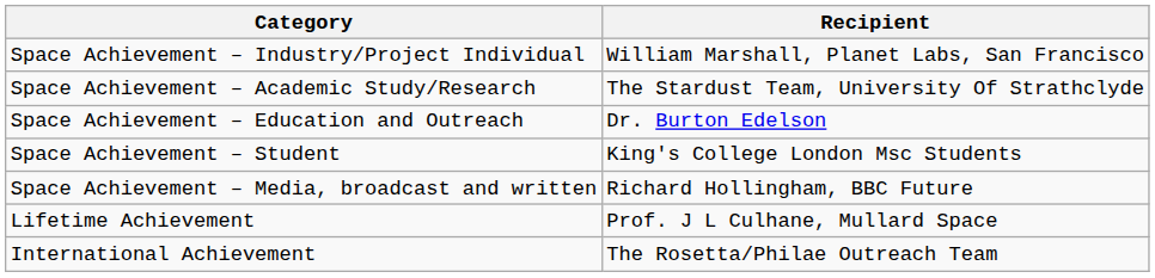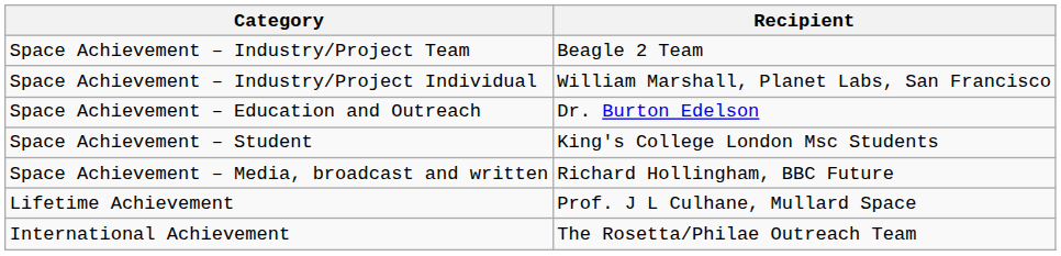 <table class="wikitable">
 <tr>
 <th>Category</th>
 <th>Recipient</th>
 </tr>
 <tr>
+<td>Space Achievement – Industry/Project Team</td>
+<td>Beagle 2 Team</td>
+</tr>
+<tr>
 <td>Space Achievement – Industry/Project Individual</td>
 <td>William Marshall, Planet Labs, San Francisco</td>
-</tr>
-<tr>
-<td>Space Achievement – Academic Study/Research</td>
-<td>The Stardust Team, University Of Strathclyde</td>
 </tr>
 <tr>
 <td>Space Achievement – Education and Outreach</td>
 <td>Dr. <a href='#'>Burton Edelson</a></td>
 </tr>
 <tr>
 <td>Space Achievement – Student</td>
 <td>King's College London Msc Students</td>
 </tr>
 <tr>
 <td>Space Achievement – Media, broadcast and written</td>
 <td>Richard Hollingham, BBC Future</td>
 </tr>
 <tr>
 <td>Lifetime Achievement</td>
 <td>Prof. J L Culhane, Mullard Space</td>
 </tr>
 <tr>
 <td>International Achievement</td>
 <td>The Rosetta/Philae Outreach Team</td>
 </tr>
 </table>
